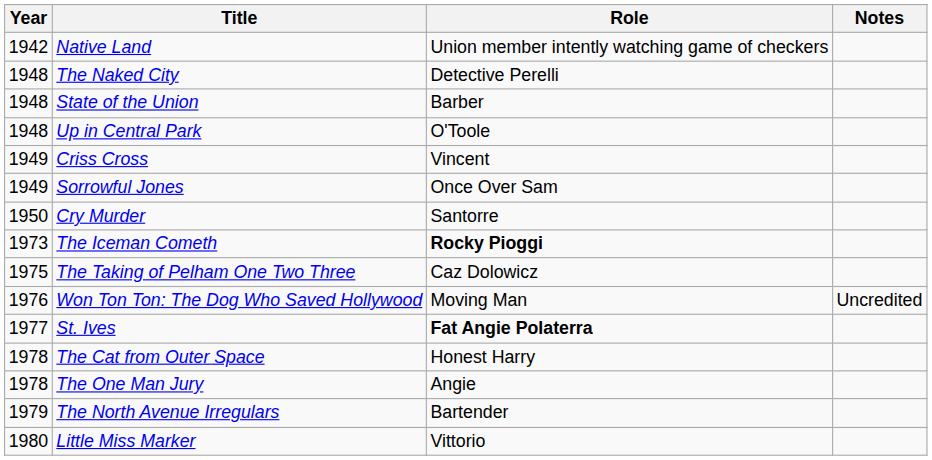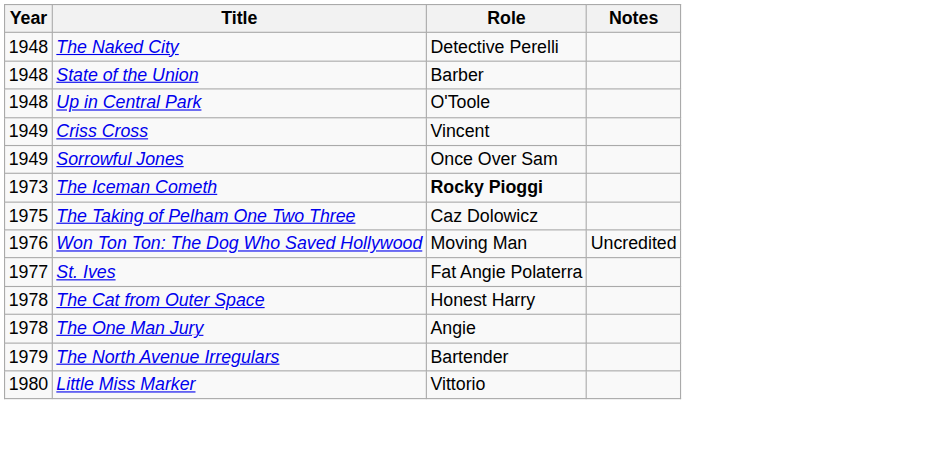 <table class="wikitable sortable">
 <tr>
 <th>Year</th>
 <th>Title</th>
 <th>Role</th>
 <th>Notes</th>
-</tr>
-<tr>
-<td>1942</td>
-<td><em><a href='#'>Native Land</a></em></td>
-<td>Union member intently watching game of checkers</td>
-<td></td>
 </tr>
 <tr>
 <td>1948</td>
 <td><em><a href='#'>The Naked City</a></em></td>
 <td>Detective Perelli</td>
 <td></td>
 </tr>
 <tr>
 <td>1948</td>
 <td><em><a href='#'>State of the Union</a></em></td>
 <td>Barber</td>
 <td></td>
 </tr>
 <tr>
 <td>1948</td>
 <td><em><a href='#'>Up in Central Park</a></em></td>
 <td>O'Toole</td>
 <td></td>
 </tr>
 <tr>
 <td>1949</td>
 <td><em><a href='#'>Criss Cross</a></em></td>
 <td>Vincent</td>
 <td></td>
 </tr>
 <tr>
 <td>1949</td>
 <td><em><a href='#'>Sorrowful Jones</a></em></td>
 <td>Once Over Sam</td>
 <td></td>
 </tr>
 <tr>
-<td>1950</td>
-<td><em><a href='#'>Cry Murder</a></em></td>
-<td>Santorre</td>
-<td></td>
-</tr>
-<tr>
 <td>1973</td>
 <td><em><a href='#'>The Iceman Cometh</a></em></td>
 <td><strong>Rocky Pioggi</strong></td>
 <td></td>
 </tr>
 <tr>
 <td>1975</td>
 <td><em><a href='#'>The Taking of Pelham One Two Three</a></em></td>
 <td>Caz Dolowicz</td>
 <td></td>
 </tr>
 <tr>
 <td>1976</td>
 <td><em><a href='#'>Won Ton Ton: The Dog Who Saved Hollywood</a></em></td>
 <td>Moving Man</td>
 <td>Uncredited</td>
 </tr>
 <tr>
 <td>1977</td>
 <td><em><a href='#'>St. Ives</a></em></td>
-<td><strong>Fat Angie Polaterra</strong></td>
+<td>Fat Angie Polaterra</td>
 <td></td>
 </tr>
 <tr>
 <td>1978</td>
 <td><em><a href='#'>The Cat from Outer Space</a></em></td>
 <td>Honest Harry</td>
 <td></td>
 </tr>
 <tr>
 <td>1978</td>
 <td><em><a href='#'>The One Man Jury</a></em></td>
 <td>Angie</td>
 <td></td>
 </tr>
 <tr>
 <td>1979</td>
 <td><em><a href='#'>The North Avenue Irregulars</a></em></td>
 <td>Bartender</td>
 <td></td>
 </tr>
 <tr>
 <td>1980</td>
 <td><em><a href='#'>Little Miss Marker</a></em></td>
 <td>Vittorio</td>
 <td></td>
 </tr>
 </table>
